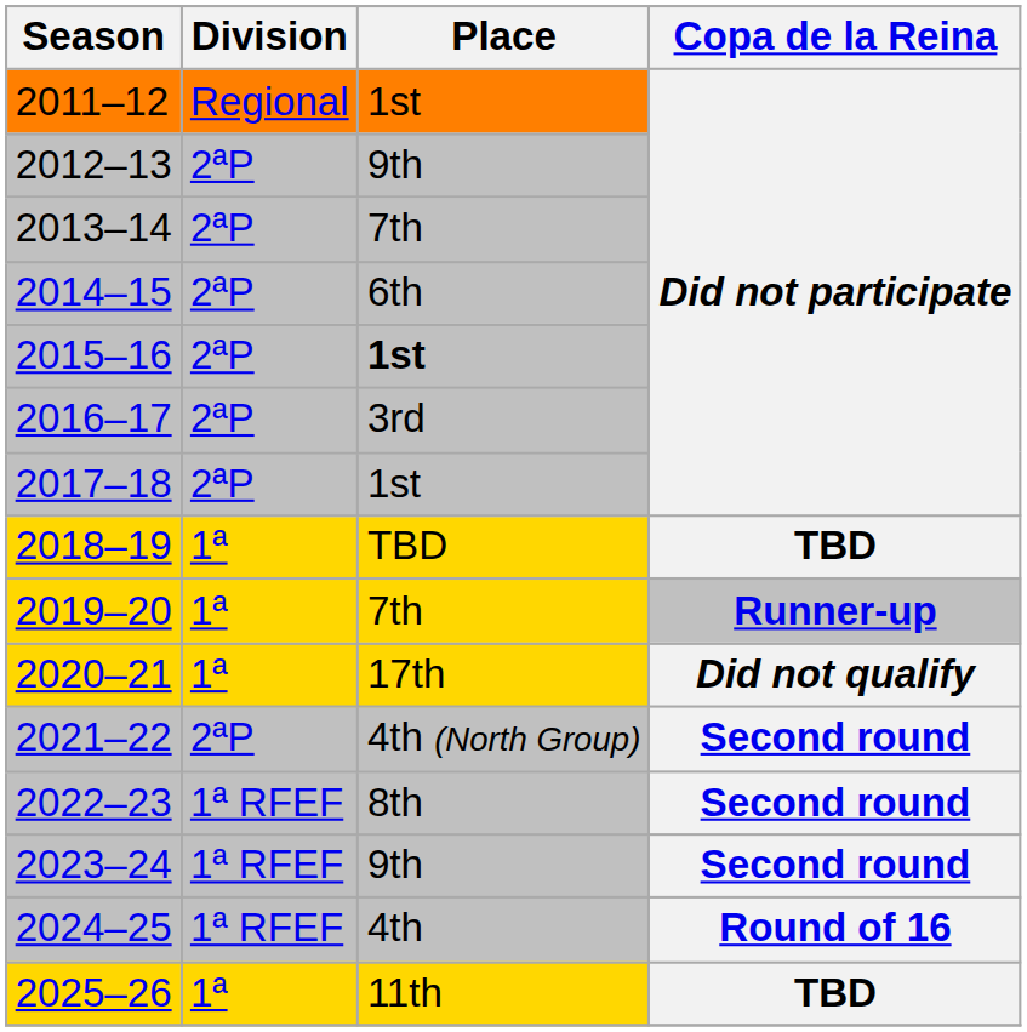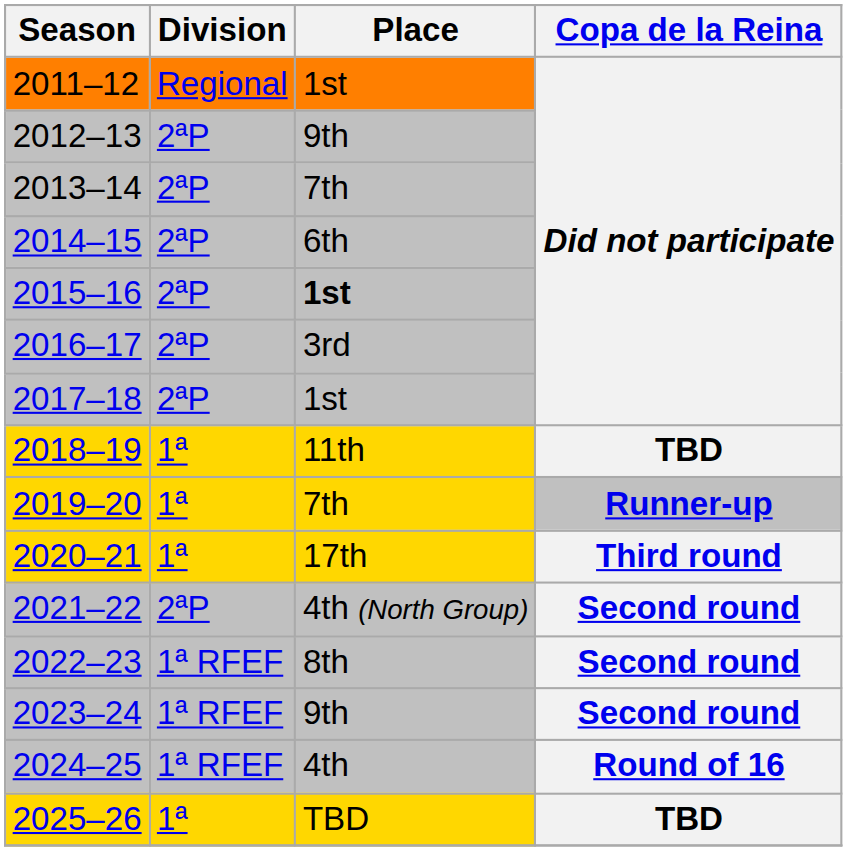 <table class="wikitable">
 <tr style="background:#f0f6fa;">
 <th>Season</th>
 <th>Division</th>
 <th>Place</th>
 <th><a href='#'>Copa de la Reina</a></th>
 </tr>
 <tr>
 <td style="background:#FF7F00;">2011–12</td>
 <td style="background:#FF7F00;"><a href='#'>Regional</a></td>
 <td style="background:#FF7F00;">1st</td>
 <th rowspan="7"><em>Did not participate</em></th>
 </tr>
 <tr>
 <td style="background:silver;">2012–13</td>
 <td style="background:silver;"><a href='#'>2ªP</a></td>
 <td style="background:silver;">9th</td>
 </tr>
 <tr>
 <td style="background:silver;">2013–14</td>
 <td style="background:silver;"><a href='#'>2ªP</a></td>
 <td style="background:silver;">7th</td>
 </tr>
 <tr>
 <td style="background:silver;"><a href='#'>2014–15</a></td>
 <td style="background:silver;"><a href='#'>2ªP</a></td>
 <td style="background:silver;">6th</td>
 </tr>
 <tr>
 <td style="background:silver;"><a href='#'>2015–16</a></td>
 <td style="background:silver;"><a href='#'>2ªP</a></td>
 <td style="background:silver;"><strong>1st</strong></td>
 </tr>
 <tr>
 <td style="background:silver;"><a href='#'>2016–17</a></td>
 <td style="background:silver;"><a href='#'>2ªP</a></td>
 <td style="background:silver;">3rd</td>
 </tr>
 <tr>
 <td style="background:silver;"><a href='#'>2017–18</a></td>
 <td style="background:silver;"><a href='#'>2ªP</a></td>
 <td style="background:silver;">1st</td>
 </tr>
 <tr>
 <td style="background:gold;"><a href='#'>2018–19</a></td>
 <td style="background:gold;"><a href='#'>1ª</a></td>
-<td style="background:gold;">TBD</td>
+<td style="background:gold;">11th</td>
 <th>TBD</th>
 </tr>
 <tr>
 <td style="background:gold;"><a href='#'>2019–20</a></td>
 <td style="background:gold;"><a href='#'>1ª</a></td>
 <td style="background:gold;">7th</td>
 <th style="background:silver;"><a href='#'>Runner-up</a></th>
 </tr>
 <tr>
 <td style="background:gold;"><a href='#'>2020–21</a></td>
 <td style="background:gold;"><a href='#'>1ª</a></td>
 <td style="background:gold;">17th</td>
-<th><em>Did not qualify</em></th>
+<th><a href='#'>Third round</a></th>
 </tr>
 <tr>
 <td style="background:silver;"><a href='#'>2021–22</a></td>
 <td style="background:silver;"><a href='#'>2ªP</a></td>
 <td style="background:silver;">4th <small><em>(North Group)</em></small></td>
 <th><a href='#'>Second round</a></th>
 </tr>
 <tr>
 <td style="background:silver;"><a href='#'>2022–23</a></td>
 <td style="background:silver;"><a href='#'>1ª RFEF</a></td>
 <td style="background:silver;">8th</td>
 <th><a href='#'>Second round</a></th>
 </tr>
 <tr>
 <td style="background:silver;"><a href='#'>2023–24</a></td>
 <td style="background:silver;"><a href='#'>1ª RFEF</a></td>
 <td style="background:silver;">9th</td>
 <th><a href='#'>Second round</a></th>
 </tr>
 <tr>
 <td style="background:silver;"><a href='#'>2024–25</a></td>
 <td style="background:silver;"><a href='#'>1ª RFEF</a></td>
 <td style="background:silver;">4th</td>
 <th><a href='#'>Round of 16</a></th>
 </tr>
 <tr>
 <td style="background:gold;"><a href='#'>2025–26</a></td>
 <td style="background:gold;"><a href='#'>1ª</a></td>
-<td style="background:gold;">11th</td>
+<td style="background:gold;">TBD</td>
 <th>TBD</th>
 </tr>
 <tr>
 </tr>
 </table>
